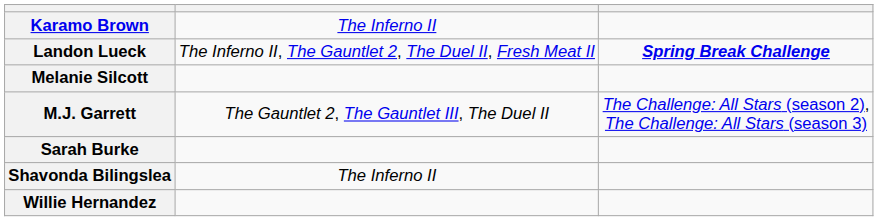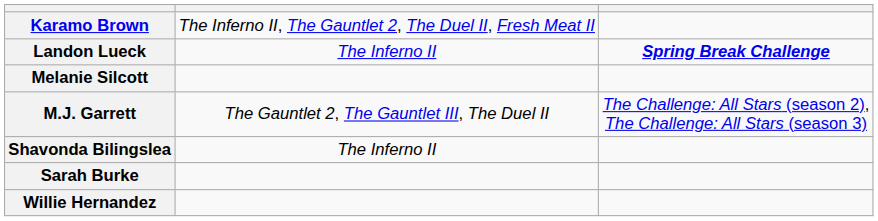 <table class="wikitable sortable" style="text-align:center">
 <tr>
 <th scope="col"></th>
 <th scope="col"></th>
 <th scope="col"></th>
 </tr>
 <tr>
 <th scope="row"><a href='#'>Karamo Brown</a></th>
-<td><em><a href='#'>The Inferno II</a></em></td>
+<td><em>The Inferno II</em>, <em><a href='#'>The Gauntlet 2</a></em>, <em><a href='#'>The Duel II</a></em>, <em><a href='#'>Fresh Meat II</a></em></td>
 <td></td>
 </tr>
 <tr>
 <th scope="row">Landon Lueck</th>
-<td><em>The Inferno II</em>, <em><a href='#'>The Gauntlet 2</a></em>, <em><a href='#'>The Duel II</a></em>, <em><a href='#'>Fresh Meat II</a></em></td>
+<td><em><a href='#'>The Inferno II</a></em></td>
 <td><strong><em><a href='#'>Spring Break Challenge</a></em></strong></td>
 </tr>
 <tr>
 <th scope="row">Melanie Silcott</th>
 <td></td>
 <td></td>
 </tr>
 <tr>
 <th scope="row">M.J. Garrett</th>
 <td><em>The Gauntlet 2</em>, <em><a href='#'>The Gauntlet III</a></em>, <em>The Duel II</em></td>
 <td><a href='#'><em>The Challenge: All Stars</em> (season 2)</a>,<br><a href='#'><em>The Challenge: All Stars</em> (season 3)</a></td>
 </tr>
 <tr>
-<th scope="row">Sarah Burke</th>
-<td></td>
+<th scope="row" nowrap>Shavonda Bilingslea</th>
+<td><em>The Inferno II</em></td>
 <td></td>
 </tr>
 <tr>
-<th scope="row" nowrap>Shavonda Bilingslea</th>
-<td><em>The Inferno II</em></td>
+<th scope="row">Sarah Burke</th>
+<td></td>
 <td></td>
 </tr>
 <tr>
 <th scope="row">Willie Hernandez</th>
 <td></td>
 <td></td>
 </tr>
 </table>
